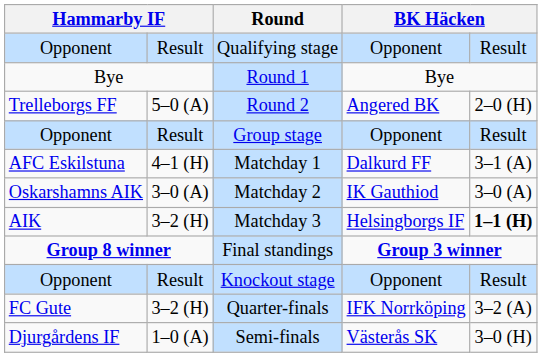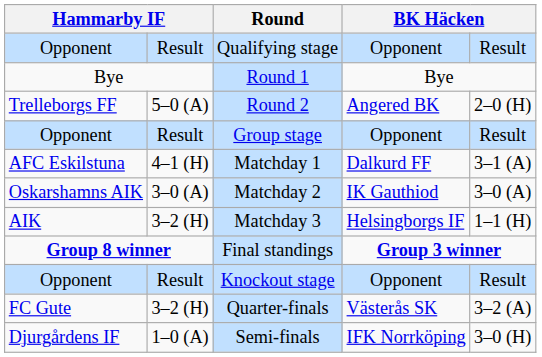 <table class="wikitable" style="text-align: center;">
 <tr>
 <th colspan=2><a href='#'>Hammarby IF</a></th>
 <th>Round</th>
 <th colspan=2><a href='#'>BK Häcken</a></th>
 </tr>
 <tr style="background:#c1e0ff;">
 <td>Opponent</td>
 <td>Result</td>
 <td>Qualifying stage</td>
 <td>Opponent</td>
 <td>Result</td>
 </tr>
 <tr>
 <td colspan="2" align="center">Bye</td>
 <td style="background:#c1e0ff;"><a href='#'>Round 1</a></td>
 <td colspan="2" align="center">Bye</td>
 </tr>
 <tr>
 <td align=left><a href='#'>Trelleborgs FF</a></td>
 <td>5–0 (A)</td>
 <td style="background:#c1e0ff;"><a href='#'>Round 2</a></td>
 <td align=left><a href='#'>Angered BK</a></td>
 <td>2–0 (H)</td>
 </tr>
 <tr style="background:#c1e0ff;">
 <td>Opponent</td>
 <td>Result</td>
 <td><a href='#'>Group stage</a></td>
 <td>Opponent</td>
 <td>Result</td>
 </tr>
 <tr>
 <td align=left><a href='#'>AFC Eskilstuna</a></td>
 <td>4–1 (H)</td>
 <td style="background:#c1e0ff;">Matchday 1</td>
 <td align=left><a href='#'>Dalkurd FF</a></td>
 <td>3–1 (A)</td>
 </tr>
 <tr>
 <td align=left><a href='#'>Oskarshamns AIK</a></td>
 <td>3–0 (A)</td>
 <td style="background:#c1e0ff;">Matchday 2</td>
 <td align=left><a href='#'>IK Gauthiod</a></td>
 <td>3–0 (A)</td>
 </tr>
 <tr>
 <td align=left><a href='#'>AIK</a></td>
 <td>3–2 (H)</td>
 <td style="background:#c1e0ff;">Matchday 3</td>
 <td align=left><a href='#'>Helsingborgs IF</a></td>
-<td><strong>1–1 (H)</strong></td>
+<td>1–1 (H)</td>
 </tr>
 <tr>
 <td colspan="2" style="text-align:center; vertical-align:top;"><strong><a href='#'>Group 8 winner</a></strong><br></td>
 <td style="background:#c1e0ff">Final standings</td>
 <td colspan="2" style="text-align:center; vertical-align:top;"><strong><a href='#'>Group 3 winner</a></strong><br></td>
 </tr>
 <tr style="background:#c1e0ff;">
 <td>Opponent</td>
 <td>Result</td>
 <td><a href='#'>Knockout stage</a></td>
 <td>Opponent</td>
 <td>Result</td>
 </tr>
 <tr>
 <td align=left><a href='#'>FC Gute</a></td>
 <td>3–2 (H) </td>
 <td style="background:#c1e0ff;">Quarter-finals</td>
-<td align=left><a href='#'>IFK Norrköping</a></td>
+<td align=left><a href='#'>Västerås SK</a></td>
 <td>3–2 (A)</td>
 </tr>
 <tr>
 <td align=left><a href='#'>Djurgårdens IF</a></td>
 <td>1–0 (A)</td>
 <td style="background:#c1e0ff;">Semi-finals</td>
-<td align=left><a href='#'>Västerås SK</a></td>
+<td align=left><a href='#'>IFK Norrköping</a></td>
 <td>3–0 (H)</td>
 </tr>
 </table>
